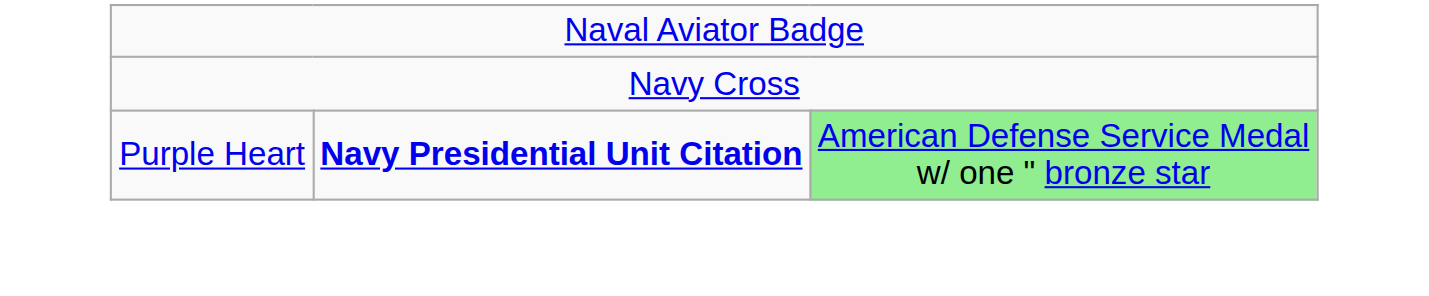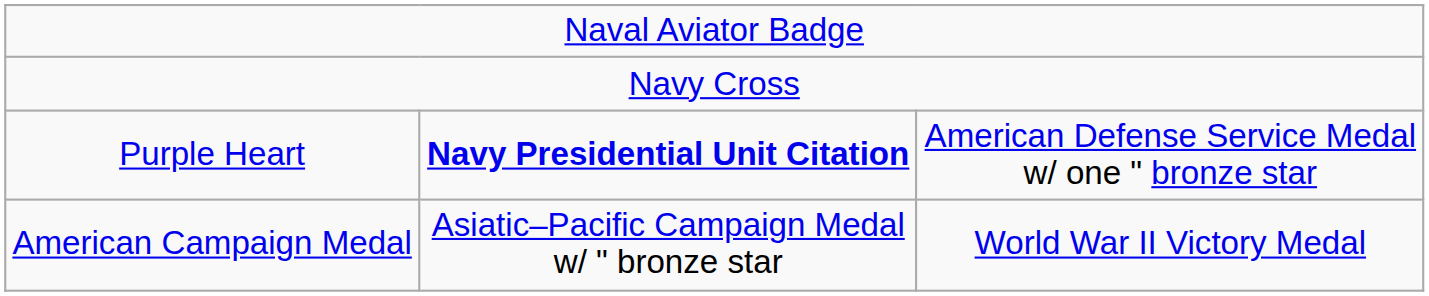 <table class="wikitable" style="margin:1em auto; text-align:center;">
 <tr>
 <td colspan="3"><a href='#'>Naval Aviator Badge</a></td>
 </tr>
 <tr>
 <td colspan="3"><a href='#'>Navy Cross</a></td>
 </tr>
 <tr>
 <td><a href='#'>Purple Heart</a></td>
 <td><strong><a href='#'>Navy Presidential Unit Citation</a></strong></td>
-<td style="background: lightgreen;"><a href='#'>American Defense Service Medal</a><br>w/ one " <a href='#'>bronze star</a></td>
+<td><a href='#'>American Defense Service Medal</a><br>w/ one " <a href='#'>bronze star</a></td>
+</tr>
+<tr>
+<td><a href='#'>American Campaign Medal</a></td>
+<td><a href='#'>Asiatic–Pacific Campaign Medal</a><br>w/ " bronze star</td>
+<td><a href='#'>World War II Victory Medal</a></td>
 </tr>
 </table>
